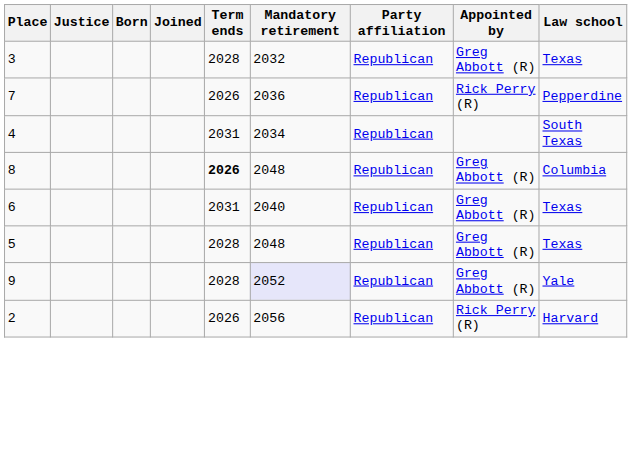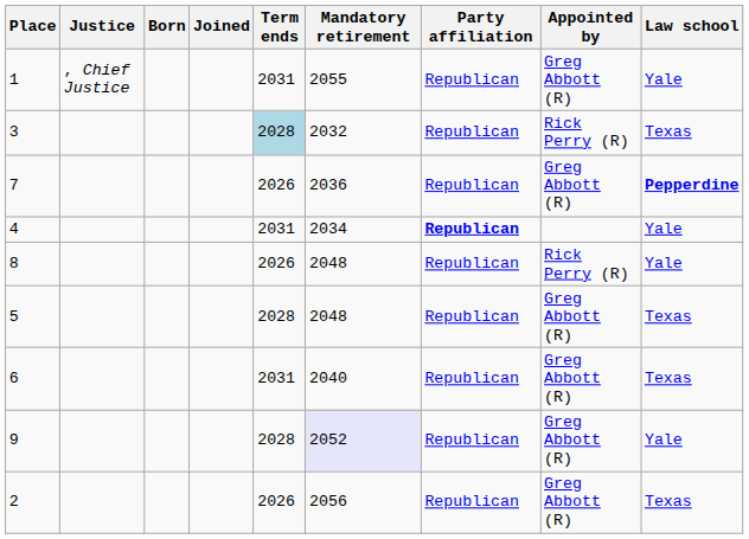 <table class="wikitable sortable">
 <tr>
 <th>Place</th>
 <th>Justice</th>
 <th>Born</th>
 <th>Joined</th>
 <th>Term ends</th>
 <th>Mandatory retirement</th>
 <th>Party affiliation</th>
 <th>Appointed by</th>
 <th>Law school</th>
 </tr>
 <tr>
+<td>1</td>
+<td>, <em>Chief Justice</em></td>
+<td></td>
+<td></td>
+<td>2031</td>
+<td>2055</td>
+<td><a href='#'>Republican</a></td>
+<td><a href='#'>Greg Abbott</a> (R)</td>
+<td><a href='#'>Yale</a></td>
+</tr>
+<tr>
 <td>3</td>
 <td></td>
 <td></td>
 <td></td>
-<td>2028</td>
+<td style="background: lightblue;">2028</td>
 <td>2032</td>
 <td><a href='#'>Republican</a></td>
-<td><a href='#'>Greg Abbott</a> (R)</td>
+<td><a href='#'>Rick Perry</a> (R)</td>
 <td><a href='#'>Texas</a></td>
 </tr>
 <tr>
 <td>7</td>
 <td></td>
 <td></td>
 <td></td>
 <td>2026</td>
 <td>2036</td>
 <td><a href='#'>Republican</a></td>
-<td><a href='#'>Rick Perry</a> (R)</td>
-<td><a href='#'>Pepperdine</a></td>
+<td><a href='#'>Greg Abbott</a> (R)</td>
+<td><strong><a href='#'>Pepperdine</a></strong></td>
 </tr>
 <tr>
 <td>4</td>
 <td></td>
 <td></td>
 <td></td>
 <td>2031</td>
 <td>2034</td>
-<td><a href='#'>Republican</a></td>
+<td><strong><a href='#'>Republican</a></strong></td>
 <td></td>
-<td><a href='#'>South Texas</a></td>
+<td><a href='#'>Yale</a></td>
 </tr>
 <tr>
 <td>8</td>
 <td></td>
 <td></td>
 <td></td>
-<td><strong>2026</strong></td>
+<td>2026</td>
+<td>2048</td>
+<td><a href='#'>Republican</a></td>
+<td><a href='#'>Rick Perry</a> (R)</td>
+<td><a href='#'>Yale</a></td>
+</tr>
+<tr>
+<td>5</td>
+<td></td>
+<td></td>
+<td></td>
+<td>2028</td>
 <td>2048</td>
 <td><a href='#'>Republican</a></td>
 <td><a href='#'>Greg Abbott</a> (R)</td>
-<td><a href='#'>Columbia</a></td>
+<td><a href='#'>Texas</a></td>
 </tr>
 <tr>
 <td>6</td>
 <td></td>
 <td></td>
 <td></td>
 <td>2031</td>
 <td>2040</td>
-<td><a href='#'>Republican</a></td>
-<td><a href='#'>Greg Abbott</a> (R)</td>
-<td><a href='#'>Texas</a></td>
-</tr>
-<tr>
-<td>5</td>
-<td></td>
-<td></td>
-<td></td>
-<td>2028</td>
-<td>2048</td>
 <td><a href='#'>Republican</a></td>
 <td><a href='#'>Greg Abbott</a> (R)</td>
 <td><a href='#'>Texas</a></td>
 </tr>
 <tr>
 <td>9</td>
 <td></td>
 <td></td>
 <td></td>
 <td>2028</td>
 <td style="background: lavender;">2052</td>
 <td><a href='#'>Republican</a></td>
 <td><a href='#'>Greg Abbott</a> (R)</td>
 <td><a href='#'>Yale</a></td>
 </tr>
 <tr>
 <td>2</td>
 <td></td>
 <td></td>
 <td></td>
 <td>2026</td>
 <td>2056</td>
 <td><a href='#'>Republican</a></td>
-<td><a href='#'>Rick Perry</a> (R)</td>
-<td><a href='#'>Harvard</a></td>
+<td><a href='#'>Greg Abbott</a> (R)</td>
+<td><a href='#'>Texas</a></td>
 </tr>
 </table>
